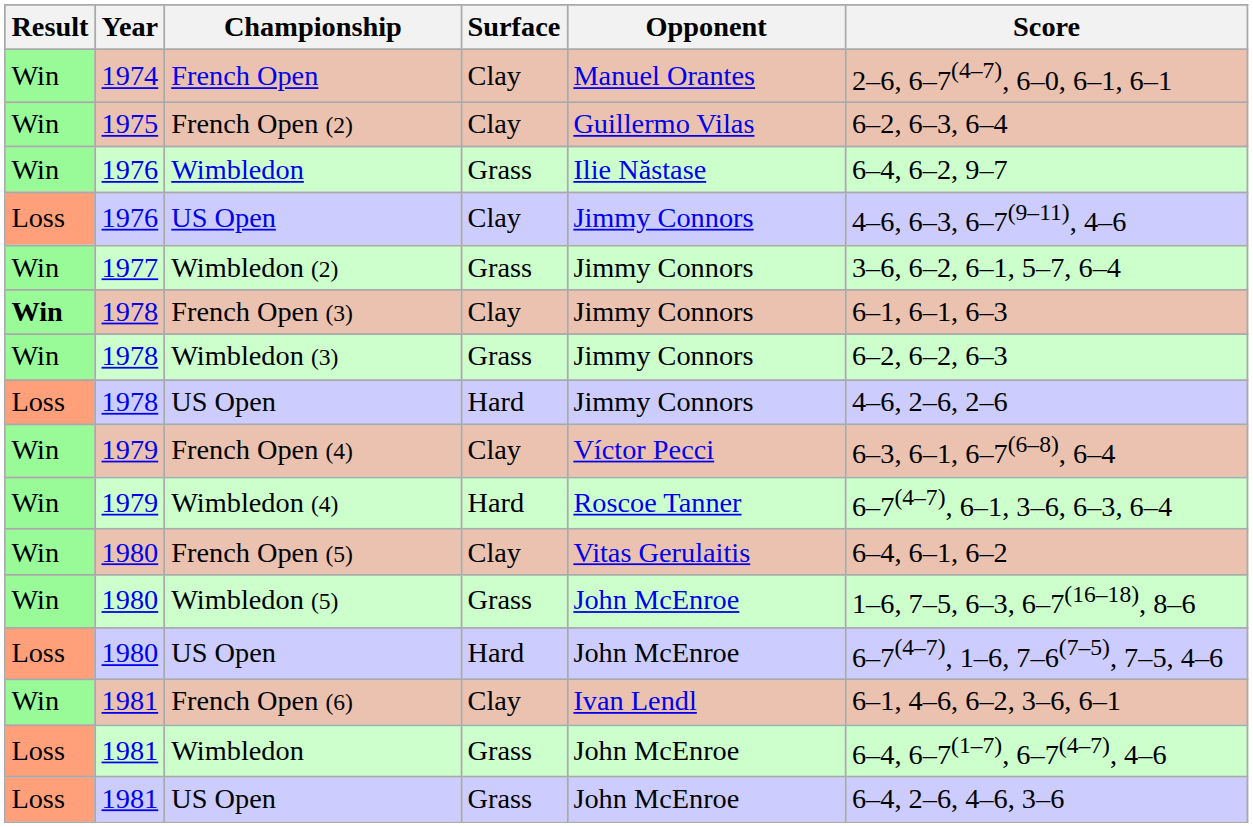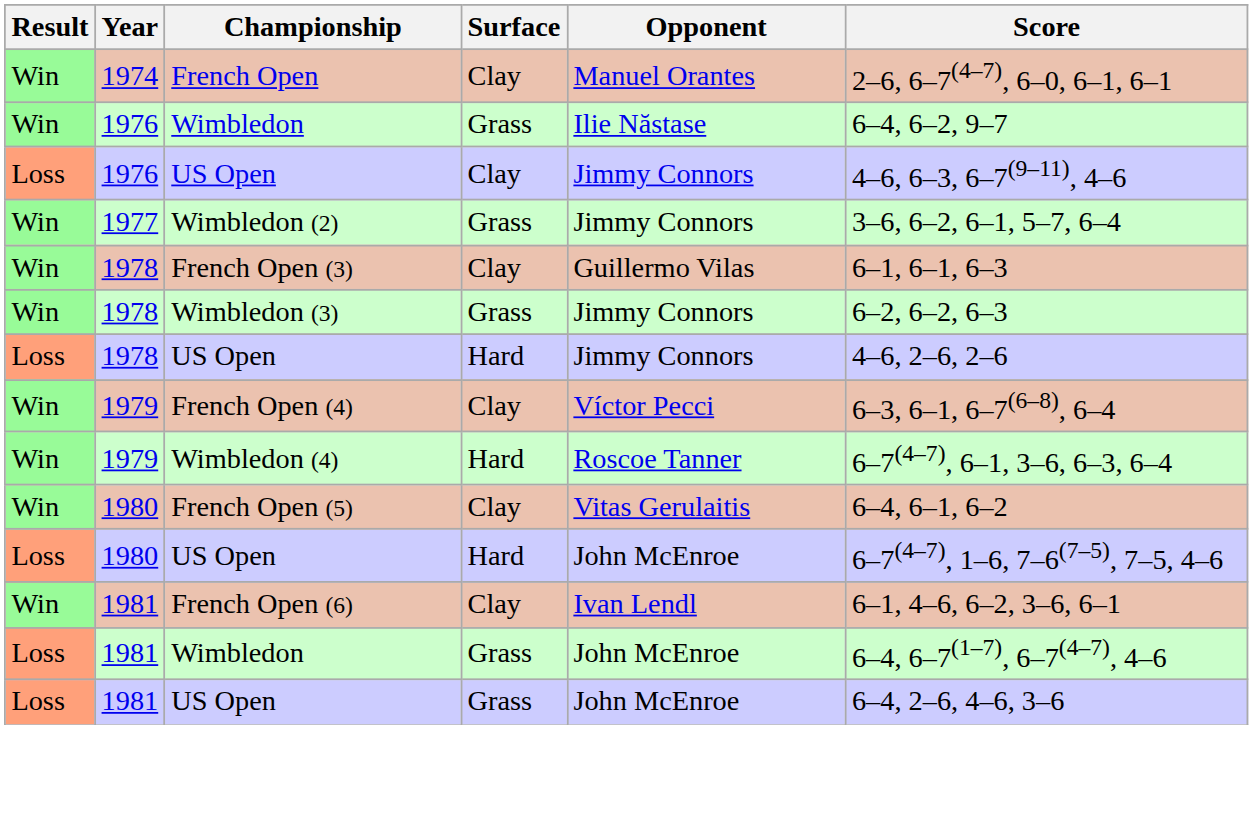 <table class="sortable wikitable">
 <tr>
 <th style="width:40px">Result</th>
 <th style="width:30px">Year</th>
 <th style="width:160px">Championship</th>
 <th style="width:50px">Surface</th>
 <th style="width:150px">Opponent</th>
 <th width=220 class="unsortable">Score</th>
 </tr>
 <tr style="background:#ebc2af;">
 <td style="background:#98fb98;">Win</td>
 <td><a href='#'>1974</a></td>
 <td><a href='#'>French Open</a></td>
 <td>Clay</td>
 <td> <a href='#'>Manuel Orantes</a></td>
 <td>2–6, 6–7<sup>(4–7)</sup>, 6–0, 6–1, 6–1</td>
-</tr>
-<tr style="background:#ebc2af;">
-<td style="background:#98fb98;">Win</td>
-<td><a href='#'>1975</a></td>
-<td>French Open <small>(2)</small></td>
-<td>Clay</td>
-<td> <a href='#'>Guillermo Vilas</a></td>
-<td>6–2, 6–3, 6–4</td>
 </tr>
 <tr style="background:#ccffcc;">
 <td style="background:#98fb98;">Win</td>
 <td><a href='#'>1976</a></td>
 <td><a href='#'>Wimbledon</a></td>
 <td>Grass</td>
 <td> <a href='#'>Ilie Năstase</a></td>
 <td>6–4, 6–2, 9–7</td>
 </tr>
 <tr style="background:#ccccff;">
 <td style="background:#ffa07a;">Loss</td>
 <td><a href='#'>1976</a></td>
 <td><a href='#'>US Open</a></td>
 <td>Clay</td>
 <td> <a href='#'>Jimmy Connors</a></td>
 <td>4–6, 6–3, 6–7<sup>(9–11)</sup>, 4–6</td>
 </tr>
 <tr style="background:#ccffcc;">
 <td style="background:#98fb98;">Win</td>
 <td><a href='#'>1977</a></td>
 <td>Wimbledon <small>(2)</small></td>
 <td>Grass</td>
 <td> Jimmy Connors</td>
 <td>3–6, 6–2, 6–1, 5–7, 6–4</td>
 </tr>
 <tr style="background:#ebc2af;">
-<td style="background:#98fb98;"><strong>Win</strong></td>
+<td style="background:#98fb98;">Win</td>
 <td><a href='#'>1978</a></td>
 <td>French Open <small>(3)</small></td>
 <td>Clay</td>
-<td> Jimmy Connors</td>
+<td> Guillermo Vilas</td>
 <td>6–1, 6–1, 6–3</td>
 </tr>
 <tr style="background:#ccffcc;">
 <td style="background:#98fb98;">Win</td>
 <td><a href='#'>1978</a></td>
 <td>Wimbledon <small>(3)</small></td>
 <td>Grass</td>
 <td> Jimmy Connors</td>
 <td>6–2, 6–2, 6–3</td>
 </tr>
 <tr style="background:#ccccff;">
 <td style="background:#ffa07a;">Loss</td>
 <td><a href='#'>1978</a></td>
 <td>US Open</td>
 <td>Hard</td>
 <td> Jimmy Connors</td>
 <td>4–6, 2–6, 2–6</td>
 </tr>
 <tr style="background:#ebc2af;">
 <td style="background:#98fb98;">Win</td>
 <td><a href='#'>1979</a></td>
 <td>French Open <small>(4)</small></td>
 <td>Clay</td>
 <td> <a href='#'>Víctor Pecci</a></td>
 <td>6–3, 6–1, 6–7<sup>(6–8)</sup>, 6–4</td>
 </tr>
 <tr style="background:#ccffcc;">
 <td style="background:#98fb98;">Win</td>
 <td><a href='#'>1979</a></td>
 <td>Wimbledon <small>(4)</small></td>
 <td>Hard</td>
 <td> <a href='#'>Roscoe Tanner</a></td>
 <td>6–7<sup>(4–7)</sup>, 6–1, 3–6, 6–3, 6–4</td>
 </tr>
 <tr style="background:#ebc2af;">
 <td style="background:#98fb98;">Win</td>
 <td><a href='#'>1980</a></td>
 <td>French Open <small>(5)</small></td>
 <td>Clay</td>
 <td> <a href='#'>Vitas Gerulaitis</a></td>
 <td>6–4, 6–1, 6–2</td>
 </tr>
-<tr style="background:#ccffcc;">
-<td style="background:#98fb98;">Win</td>
-<td><a href='#'>1980</a></td>
-<td>Wimbledon <small>(5)</small></td>
-<td>Grass</td>
-<td> <a href='#'>John McEnroe</a></td>
-<td>1–6, 7–5, 6–3, 6–7<sup>(16–18)</sup>, 8–6</td>
-</tr>
 <tr style="background:#ccccff;">
 <td style="background:#ffa07a;">Loss</td>
 <td><a href='#'>1980</a></td>
 <td>US Open</td>
 <td>Hard</td>
 <td> John McEnroe</td>
 <td>6–7<sup>(4–7)</sup>, 1–6, 7–6<sup>(7–5)</sup>, 7–5, 4–6</td>
 </tr>
 <tr style="background:#ebc2af;">
 <td style="background:#98fb98;">Win</td>
 <td><a href='#'>1981</a></td>
 <td>French Open <small>(6)</small></td>
 <td>Clay</td>
 <td> <a href='#'>Ivan Lendl</a></td>
 <td>6–1, 4–6, 6–2, 3–6, 6–1</td>
 </tr>
 <tr style="background:#ccffcc;">
 <td style="background:#ffa07a;">Loss</td>
 <td><a href='#'>1981</a></td>
 <td>Wimbledon</td>
 <td>Grass</td>
 <td> John McEnroe</td>
 <td>6–4, 6–7<sup>(1–7)</sup>, 6–7<sup>(4–7)</sup>, 4–6</td>
 </tr>
 <tr style="background:#ccccff;">
 <td style="background:#ffa07a;">Loss</td>
 <td><a href='#'>1981</a></td>
 <td>US Open</td>
 <td>Grass</td>
 <td> John McEnroe</td>
 <td>6–4, 2–6, 4–6, 3–6</td>
 </tr>
 </table>
